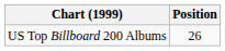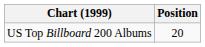 <table class="wikitable">
 <tr>
 <th>Chart (1999)</th>
 <th>Position</th>
 </tr>
 <tr>
 <td>US Top <em>Billboard</em> 200 Albums</td>
-<td align="center">26</td>
+<td align="center">20</td>
 </tr>
 </table>
